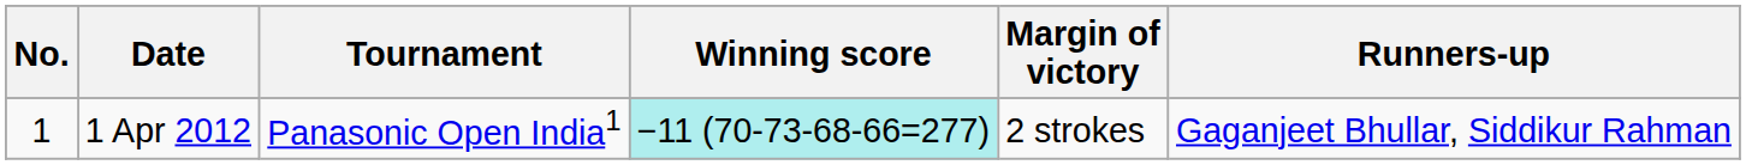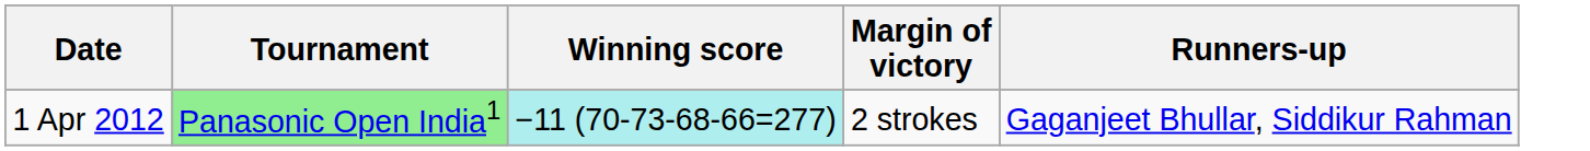 <table class="wikitable" style="font-size:95%;">
 <tr>
-<th>No.</th>
 <th>Date</th>
 <th>Tournament</th>
 <th>Winning score</th>
 <th>Margin of<br>victory</th>
 <th>Runners-up</th>
 </tr>
 <tr>
-<td align=center>1</td>
 <td align=right>1 Apr <a href='#'>2012</a></td>
-<td><a href='#'>Panasonic Open India</a><sup>1</sup></td>
+<td style="background: lightgreen;"><a href='#'>Panasonic Open India</a><sup>1</sup></td>
 <td style="background: paleturquoise;">−11 (70-73-68-66=277)</td>
 <td>2 strokes</td>
 <td> <a href='#'>Gaganjeet Bhullar</a>,  <a href='#'>Siddikur Rahman</a></td>
 </tr>
 </table>
